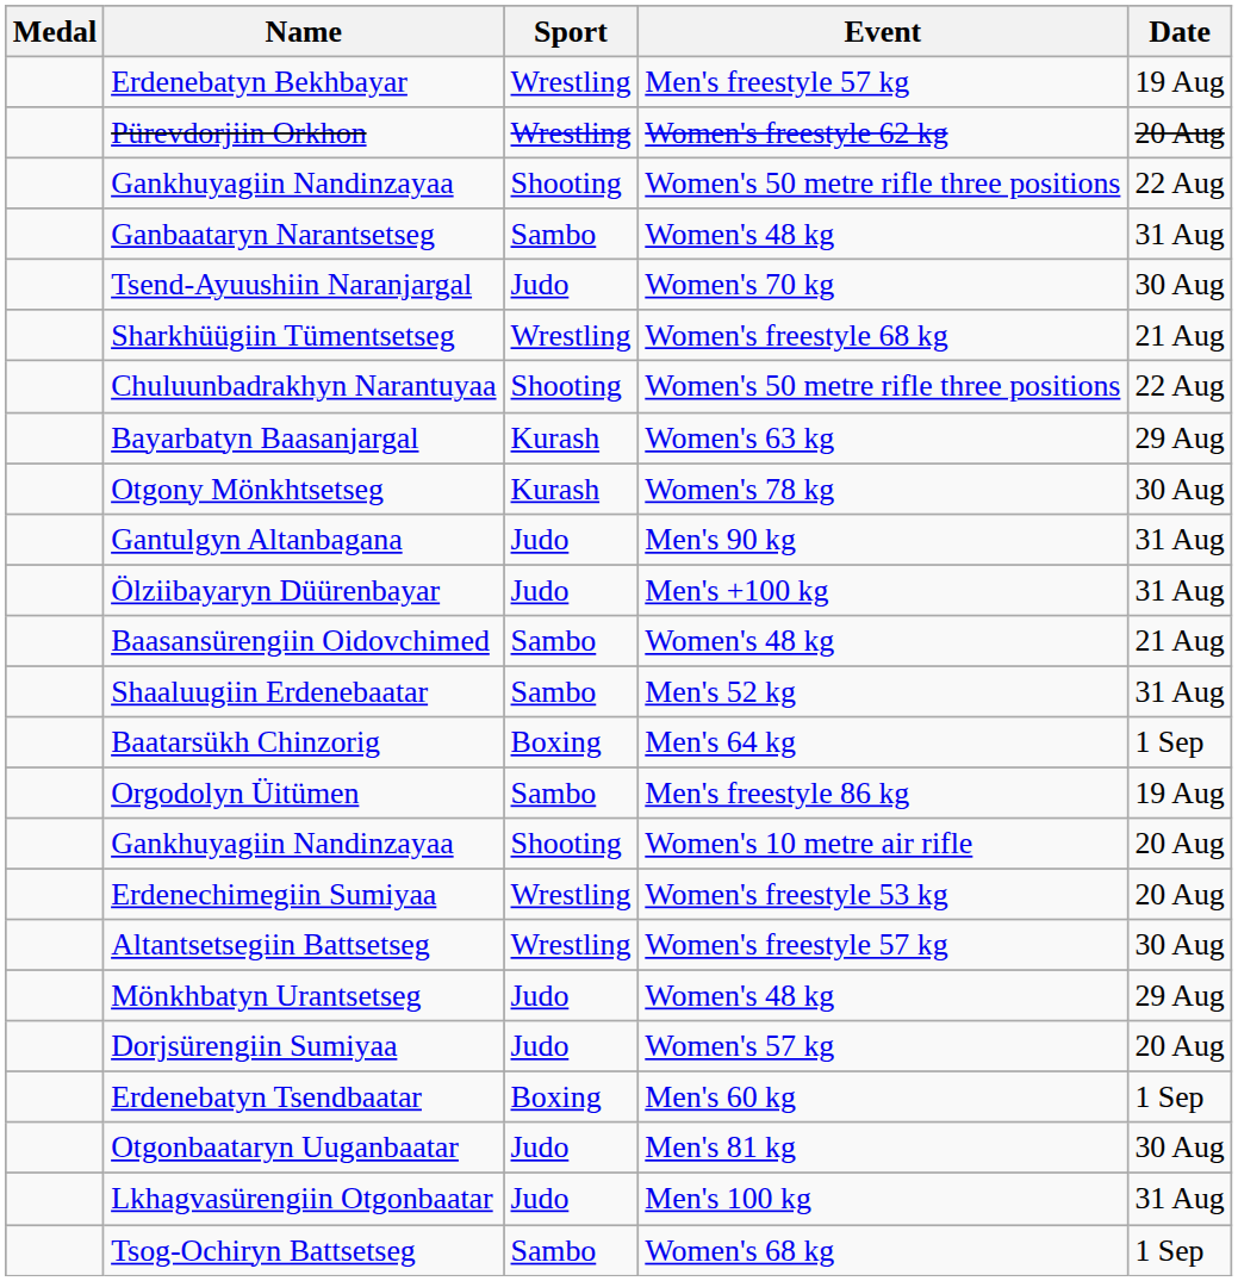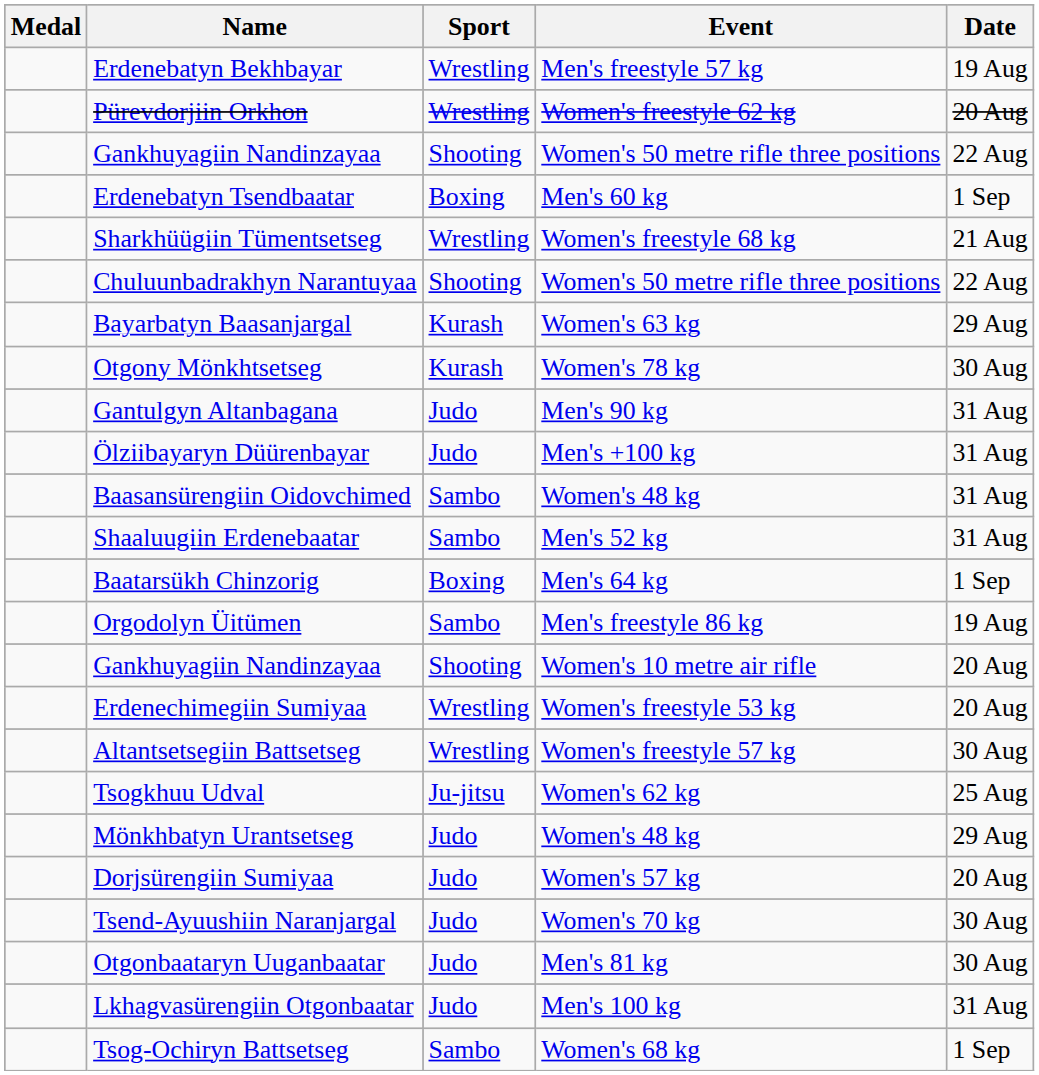 <table class="wikitable sortable"  style="font-size:95%">
 <tr>
 <th>Medal</th>
 <th>Name</th>
 <th>Sport</th>
 <th>Event</th>
 <th>Date</th>
 </tr>
 <tr>
 <td></td>
 <td><a href='#'>Erdenebatyn Bekhbayar</a></td>
 <td><a href='#'>Wrestling</a></td>
 <td><a href='#'>Men's freestyle 57 kg</a></td>
 <td>19 Aug</td>
 </tr>
 <tr>
 <td><s></s></td>
 <td><s><a href='#'>Pürevdorjiin Orkhon</a></s></td>
 <td><a href='#'><s>Wrestling</s></a></td>
 <td><a href='#'><s>Women's freestyle 62 kg</s></a></td>
 <td><s>20 Aug</s></td>
 </tr>
 <tr>
 <td></td>
 <td><a href='#'>Gankhuyagiin Nandinzayaa</a></td>
 <td><a href='#'>Shooting</a></td>
 <td><a href='#'>Women's 50 metre rifle three positions</a></td>
 <td>22 Aug</td>
 </tr>
 <tr>
 <td></td>
-<td><a href='#'>Ganbaataryn Narantsetseg</a></td>
-<td><a href='#'>Sambo</a></td>
-<td><a href='#'>Women's 48 kg</a></td>
-<td>31 Aug</td>
-</tr>
-<tr>
-<td></td>
-<td><a href='#'>Tsend-Ayuushiin Naranjargal</a></td>
-<td><a href='#'>Judo</a></td>
-<td><a href='#'>Women's 70 kg</a></td>
-<td>30 Aug</td>
+<td><a href='#'>Erdenebatyn Tsendbaatar</a></td>
+<td><a href='#'>Boxing</a></td>
+<td><a href='#'>Men's 60 kg</a></td>
+<td>1 Sep</td>
 </tr>
 <tr>
 <td></td>
 <td><a href='#'>Sharkhüügiin Tümentsetseg</a></td>
 <td><a href='#'>Wrestling</a></td>
 <td><a href='#'>Women's freestyle 68 kg</a></td>
 <td>21 Aug</td>
 </tr>
 <tr>
 <td></td>
 <td><a href='#'>Chuluunbadrakhyn Narantuyaa</a></td>
 <td><a href='#'>Shooting</a></td>
 <td><a href='#'>Women's 50 metre rifle three positions</a></td>
 <td>22 Aug</td>
 </tr>
 <tr>
 <td></td>
 <td><a href='#'>Bayarbatyn Baasanjargal</a></td>
 <td><a href='#'>Kurash</a></td>
 <td><a href='#'>Women's 63 kg</a></td>
 <td>29 Aug</td>
 </tr>
 <tr>
 <td></td>
 <td><a href='#'>Otgony Mönkhtsetseg</a></td>
 <td><a href='#'>Kurash</a></td>
 <td><a href='#'>Women's 78 kg</a></td>
 <td>30 Aug</td>
 </tr>
 <tr>
 <td></td>
 <td><a href='#'>Gantulgyn Altanbagana</a></td>
 <td><a href='#'>Judo</a></td>
 <td><a href='#'>Men's 90 kg</a></td>
 <td>31 Aug</td>
 </tr>
 <tr>
 <td></td>
 <td><a href='#'>Ölziibayaryn Düürenbayar</a></td>
 <td><a href='#'>Judo</a></td>
 <td><a href='#'>Men's +100 kg</a></td>
 <td>31 Aug</td>
 </tr>
 <tr>
 <td></td>
 <td><a href='#'>Baasansürengiin Oidovchimed</a></td>
 <td><a href='#'>Sambo</a></td>
 <td><a href='#'>Women's 48 kg</a></td>
-<td>21 Aug</td>
+<td>31 Aug</td>
 </tr>
 <tr>
 <td></td>
 <td><a href='#'>Shaaluugiin Erdenebaatar</a></td>
 <td><a href='#'>Sambo</a></td>
 <td><a href='#'>Men's 52 kg</a></td>
 <td>31 Aug</td>
 </tr>
 <tr>
 <td></td>
 <td><a href='#'>Baatarsükh Chinzorig</a></td>
 <td><a href='#'>Boxing</a></td>
 <td><a href='#'>Men's 64 kg</a></td>
 <td>1 Sep</td>
 </tr>
 <tr>
 <td></td>
 <td><a href='#'>Orgodolyn Üitümen</a></td>
 <td><a href='#'>Sambo</a></td>
 <td><a href='#'>Men's freestyle 86 kg</a></td>
 <td>19 Aug</td>
 </tr>
 <tr>
 <td></td>
 <td><a href='#'>Gankhuyagiin Nandinzayaa</a></td>
 <td><a href='#'>Shooting</a></td>
 <td><a href='#'>Women's 10 metre air rifle</a></td>
 <td>20 Aug</td>
 </tr>
 <tr>
 <td></td>
 <td><a href='#'>Erdenechimegiin Sumiyaa</a></td>
 <td><a href='#'>Wrestling</a></td>
 <td><a href='#'>Women's freestyle 53 kg</a></td>
 <td>20 Aug</td>
 </tr>
 <tr>
 <td></td>
 <td><a href='#'>Altantsetsegiin Battsetseg</a></td>
 <td><a href='#'>Wrestling</a></td>
 <td><a href='#'>Women's freestyle 57 kg</a></td>
 <td>30 Aug</td>
 </tr>
 <tr>
 <td></td>
+<td><a href='#'>Tsogkhuu Udval</a></td>
+<td><a href='#'>Ju-jitsu</a></td>
+<td><a href='#'>Women's 62 kg</a></td>
+<td>25 Aug</td>
+</tr>
+<tr>
+<td></td>
 <td><a href='#'>Mönkhbatyn Urantsetseg</a></td>
 <td><a href='#'>Judo</a></td>
 <td><a href='#'>Women's 48 kg</a></td>
 <td>29 Aug</td>
 </tr>
 <tr>
 <td></td>
 <td><a href='#'>Dorjsürengiin Sumiyaa</a></td>
 <td><a href='#'>Judo</a></td>
 <td><a href='#'>Women's 57 kg</a></td>
 <td>20 Aug</td>
 </tr>
 <tr>
 <td></td>
-<td><a href='#'>Erdenebatyn Tsendbaatar</a></td>
-<td><a href='#'>Boxing</a></td>
-<td><a href='#'>Men's 60 kg</a></td>
-<td>1 Sep</td>
+<td><a href='#'>Tsend-Ayuushiin Naranjargal</a></td>
+<td><a href='#'>Judo</a></td>
+<td><a href='#'>Women's 70 kg</a></td>
+<td>30 Aug</td>
 </tr>
 <tr>
 <td></td>
 <td><a href='#'>Otgonbaataryn Uuganbaatar</a></td>
 <td><a href='#'>Judo</a></td>
 <td><a href='#'>Men's 81 kg</a></td>
 <td>30 Aug</td>
 </tr>
 <tr>
 <td></td>
 <td><a href='#'>Lkhagvasürengiin Otgonbaatar</a></td>
 <td><a href='#'>Judo</a></td>
 <td><a href='#'>Men's 100 kg</a></td>
 <td>31 Aug</td>
 </tr>
 <tr>
 <td></td>
 <td><a href='#'>Tsog-Ochiryn Battsetseg</a></td>
 <td><a href='#'>Sambo</a></td>
 <td><a href='#'>Women's 68 kg</a></td>
 <td>1 Sep</td>
 </tr>
 </table>
